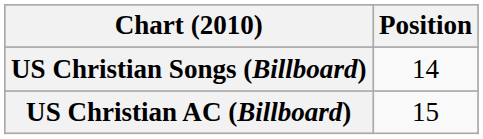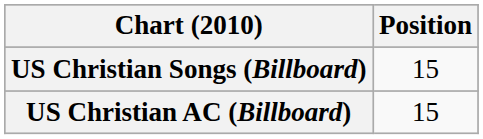 <table class="wikitable plainrowheaders" style="text-align:center">
 <tr>
 <th scope="col">Chart (2010)</th>
 <th scope="col">Position</th>
 </tr>
 <tr>
 <th scope="row">US Christian Songs (<em>Billboard</em>)</th>
-<td>14</td>
+<td>15</td>
 </tr>
 <tr>
 <th scope="row">US Christian AC (<em>Billboard</em>)</th>
 <td>15</td>
 </tr>
 </table>
